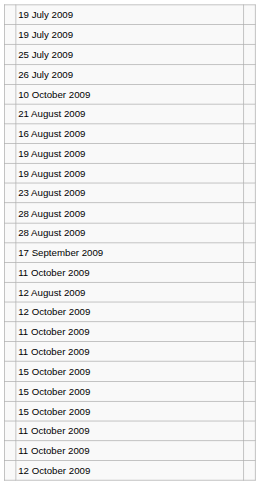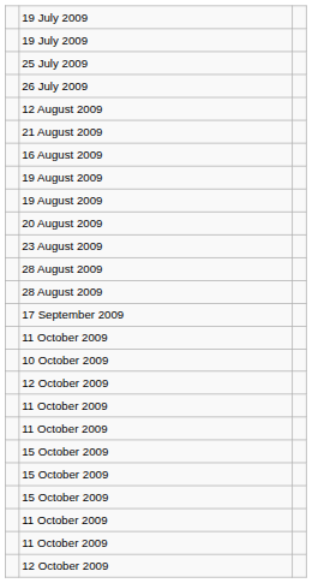 <table class="wikitable" style="font-size: 89%; float: left; width: 26em; margin-right: 1em; height: 700px">
 <tr>
 <td></td>
 <td>19 July 2009</td>
 <td></td>
 </tr>
 <tr>
 <td></td>
 <td>19 July 2009</td>
 <td></td>
 </tr>
 <tr>
 <td></td>
 <td>25 July 2009</td>
 <td></td>
 </tr>
 <tr>
 <td></td>
 <td>26 July 2009</td>
 <td></td>
 </tr>
 <tr>
 <td></td>
-<td>10 October 2009</td>
+<td>12 August 2009</td>
 <td></td>
 </tr>
 <tr>
 <td></td>
 <td>21 August 2009</td>
 <td></td>
 </tr>
 <tr>
 <td></td>
 <td>16 August 2009</td>
 <td></td>
 </tr>
 <tr>
 <td></td>
 <td>19 August 2009</td>
 <td></td>
 </tr>
 <tr>
 <td></td>
 <td>19 August 2009</td>
+<td></td>
+</tr>
+<tr>
+<td></td>
+<td>20 August 2009</td>
 <td></td>
 </tr>
 <tr>
 <td></td>
 <td>23 August 2009</td>
 <td></td>
 </tr>
 <tr>
 <td></td>
 <td>28 August 2009</td>
 <td></td>
 </tr>
 <tr>
 <td></td>
 <td>28 August 2009</td>
 <td></td>
 </tr>
 <tr>
 <td></td>
 <td>17 September 2009</td>
 <td></td>
 </tr>
 <tr>
 <td></td>
 <td>11 October 2009</td>
 <td></td>
 </tr>
 <tr>
 <td></td>
-<td>12 August 2009</td>
+<td>10 October 2009</td>
 <td></td>
 </tr>
 <tr>
 <td></td>
 <td>12 October 2009</td>
 <td></td>
 </tr>
 <tr>
 <td></td>
 <td>11 October 2009</td>
 <td></td>
 </tr>
 <tr>
 <td></td>
 <td>11 October 2009</td>
 <td></td>
 </tr>
 <tr>
 <td></td>
 <td>15 October 2009</td>
 <td></td>
 </tr>
 <tr>
 <td></td>
 <td>15 October 2009</td>
 <td></td>
 </tr>
 <tr>
 <td></td>
 <td>15 October 2009</td>
 <td></td>
 </tr>
 <tr>
 <td></td>
 <td>11 October 2009</td>
 <td></td>
 </tr>
 <tr>
 <td></td>
 <td>11 October 2009</td>
 <td></td>
 </tr>
 <tr>
 <td></td>
 <td>12 October 2009</td>
 <td></td>
 </tr>
 </table>
